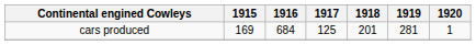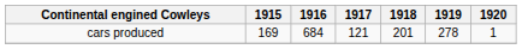 <table class="wikitable" style="font-size: 85%; width:65%; text-align:center;">
 <tr>
 <th>Continental engined Cowleys</th>
 <th>1915</th>
 <th>1916</th>
 <th>1917</th>
 <th>1918</th>
 <th>1919</th>
 <th>1920</th>
 </tr>
 <tr>
 <td>cars produced</td>
 <td>169</td>
 <td>684</td>
-<td>125</td>
+<td>121</td>
 <td>201</td>
-<td>281</td>
+<td>278</td>
 <td>1</td>
 </tr>
 <tr>
 </tr>
 </table>
